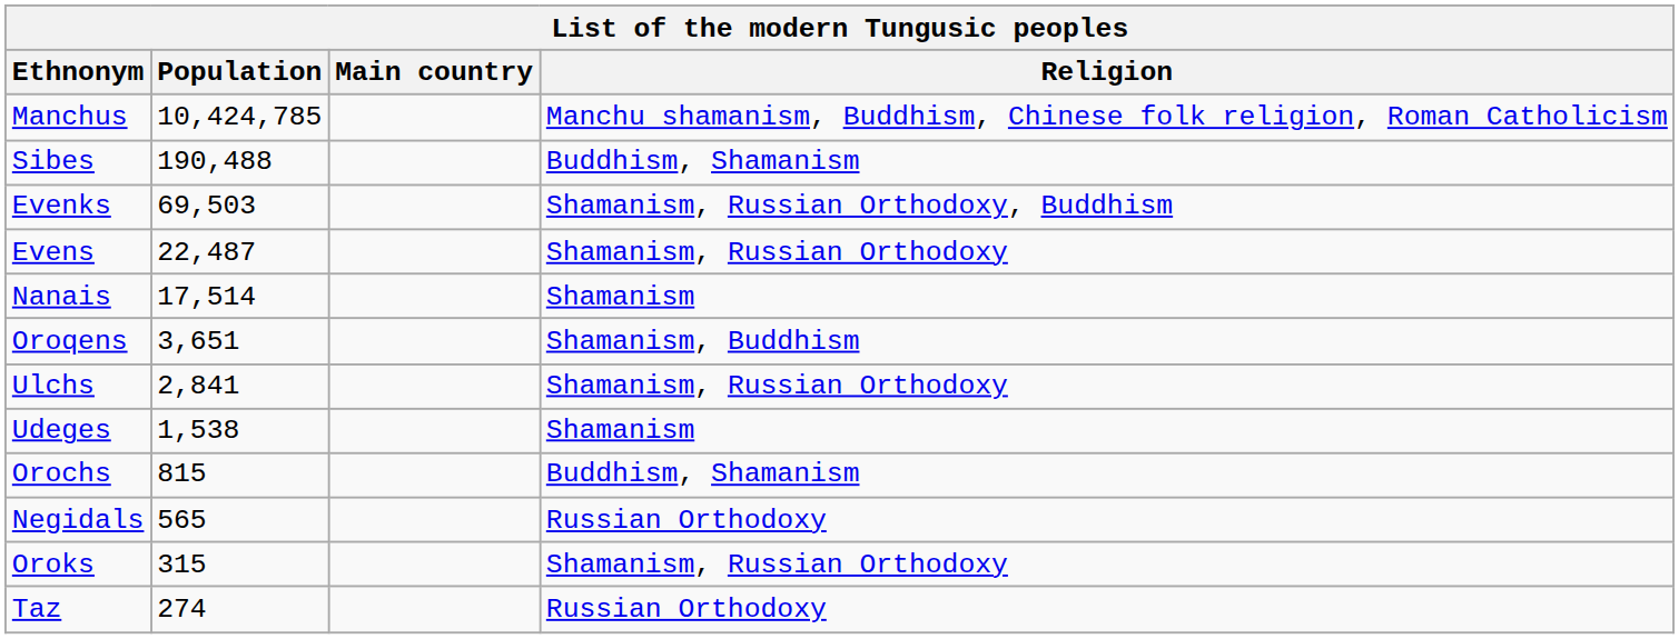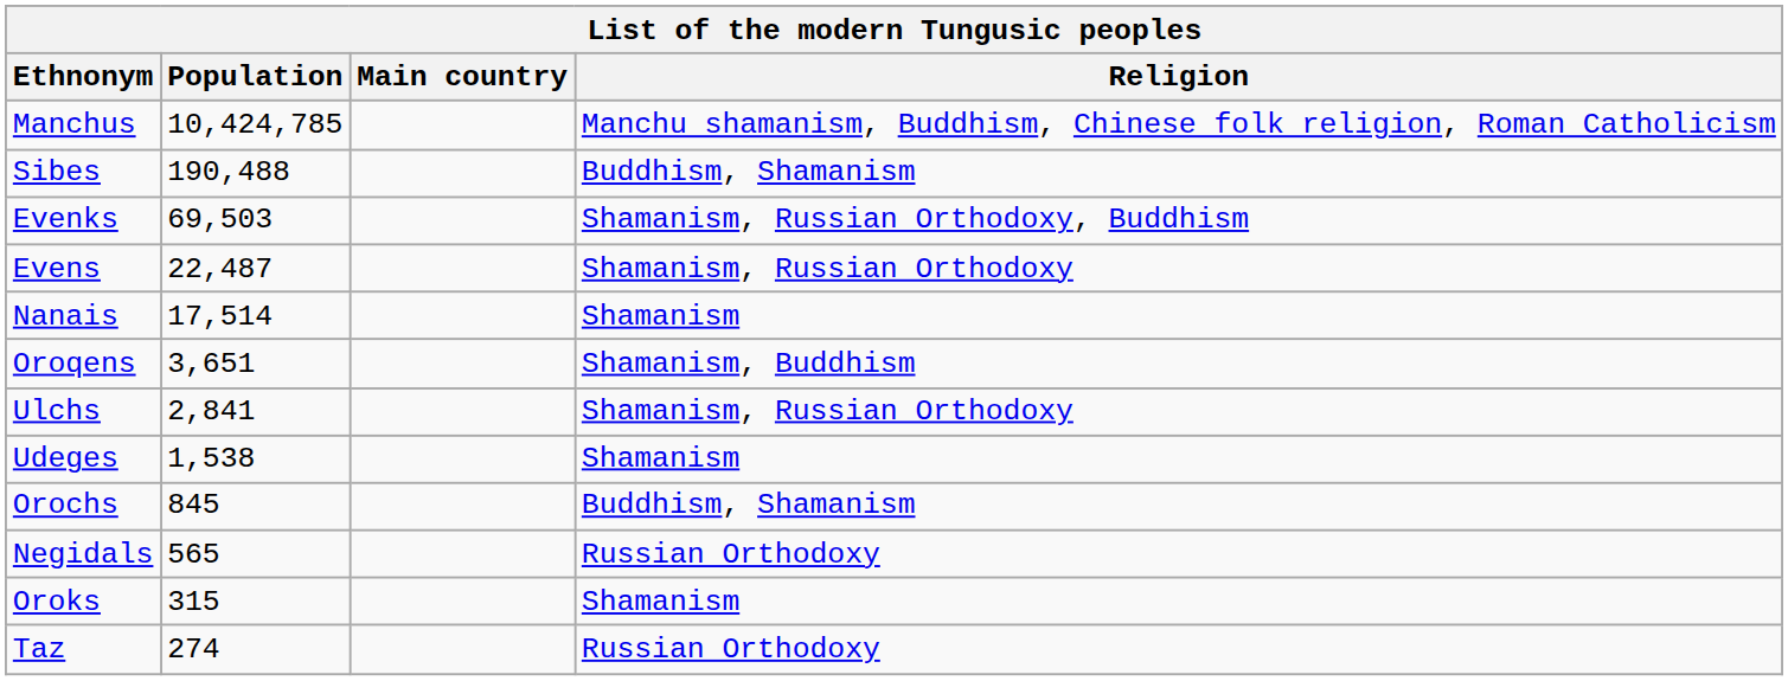 <table class="wikitable sortable">
 <tr>
 <th colspan="5" style="text-align:center;">List of the modern Tungusic peoples</th>
 </tr>
 <tr>
 <th>Ethnonym</th>
 <th>Population</th>
 <th>Main country</th>
 <th>Religion</th>
 </tr>
 <tr>
 <td><a href='#'>Manchus</a></td>
 <td>10,424,785</td>
 <td></td>
 <td><a href='#'>Manchu shamanism</a>, <a href='#'>Buddhism</a>, <a href='#'>Chinese folk religion</a>, <a href='#'>Roman Catholicism</a></td>
 </tr>
 <tr>
 <td><a href='#'>Sibes</a></td>
 <td>190,488</td>
 <td></td>
 <td><a href='#'>Buddhism</a>, <a href='#'>Shamanism</a></td>
 </tr>
 <tr>
 <td><a href='#'>Evenks</a></td>
 <td>69,503</td>
 <td></td>
 <td><a href='#'>Shamanism</a>, <a href='#'>Russian Orthodoxy</a>, <a href='#'>Buddhism</a></td>
 </tr>
 <tr>
 <td><a href='#'>Evens</a></td>
 <td>22,487</td>
 <td></td>
 <td><a href='#'>Shamanism</a>, <a href='#'>Russian Orthodoxy</a></td>
 </tr>
 <tr>
 <td><a href='#'>Nanais</a></td>
 <td>17,514</td>
 <td></td>
 <td><a href='#'>Shamanism</a></td>
 </tr>
 <tr>
 <td><a href='#'>Oroqens</a></td>
 <td>3,651</td>
 <td></td>
 <td><a href='#'>Shamanism</a>, <a href='#'>Buddhism</a></td>
 </tr>
 <tr>
 <td><a href='#'>Ulchs</a></td>
 <td>2,841</td>
 <td></td>
 <td><a href='#'>Shamanism</a>, <a href='#'>Russian Orthodoxy</a></td>
 </tr>
 <tr>
 <td><a href='#'>Udeges</a></td>
 <td>1,538</td>
 <td></td>
 <td><a href='#'>Shamanism</a></td>
 </tr>
 <tr>
 <td><a href='#'>Orochs</a></td>
-<td>815</td>
+<td>845</td>
 <td></td>
 <td><a href='#'>Buddhism</a>, <a href='#'>Shamanism</a></td>
 </tr>
 <tr>
 <td><a href='#'>Negidals</a></td>
 <td>565</td>
 <td></td>
 <td><a href='#'>Russian Orthodoxy</a></td>
 </tr>
 <tr>
 <td><a href='#'>Oroks</a></td>
 <td>315</td>
 <td></td>
-<td><a href='#'>Shamanism</a>, <a href='#'>Russian Orthodoxy</a></td>
+<td><a href='#'>Shamanism</a></td>
 </tr>
 <tr>
 <td><a href='#'>Taz</a></td>
 <td>274</td>
 <td></td>
 <td><a href='#'>Russian Orthodoxy</a></td>
 </tr>
 </table>
